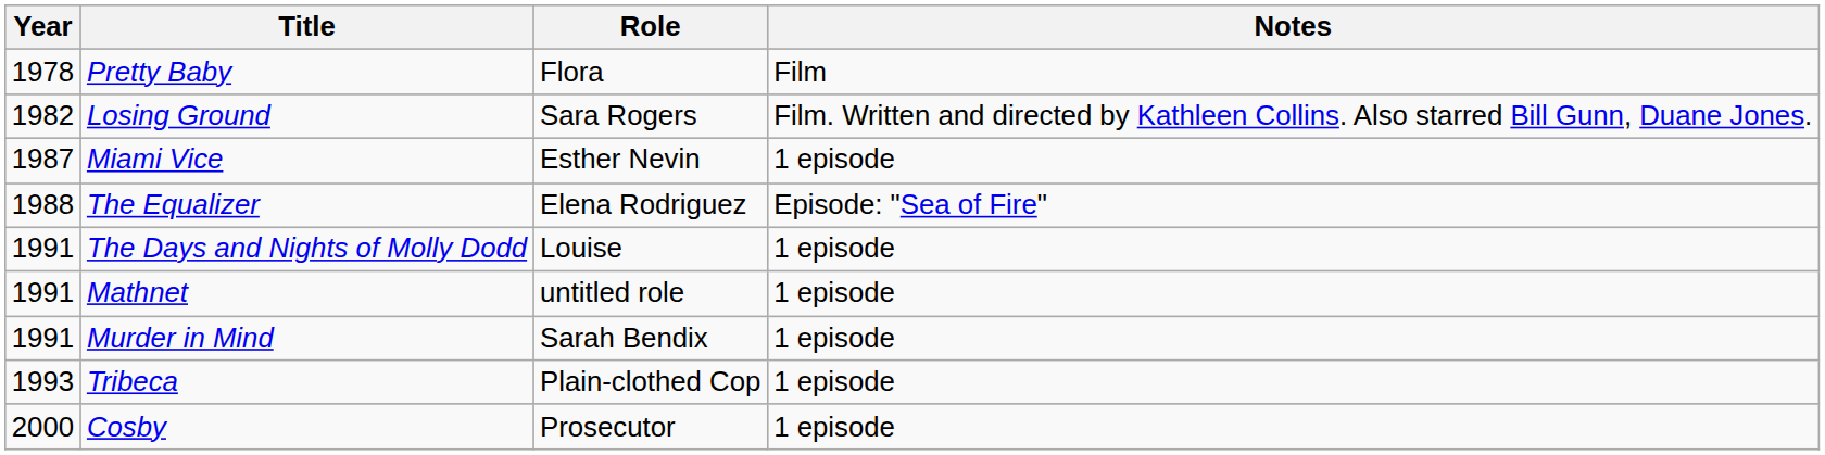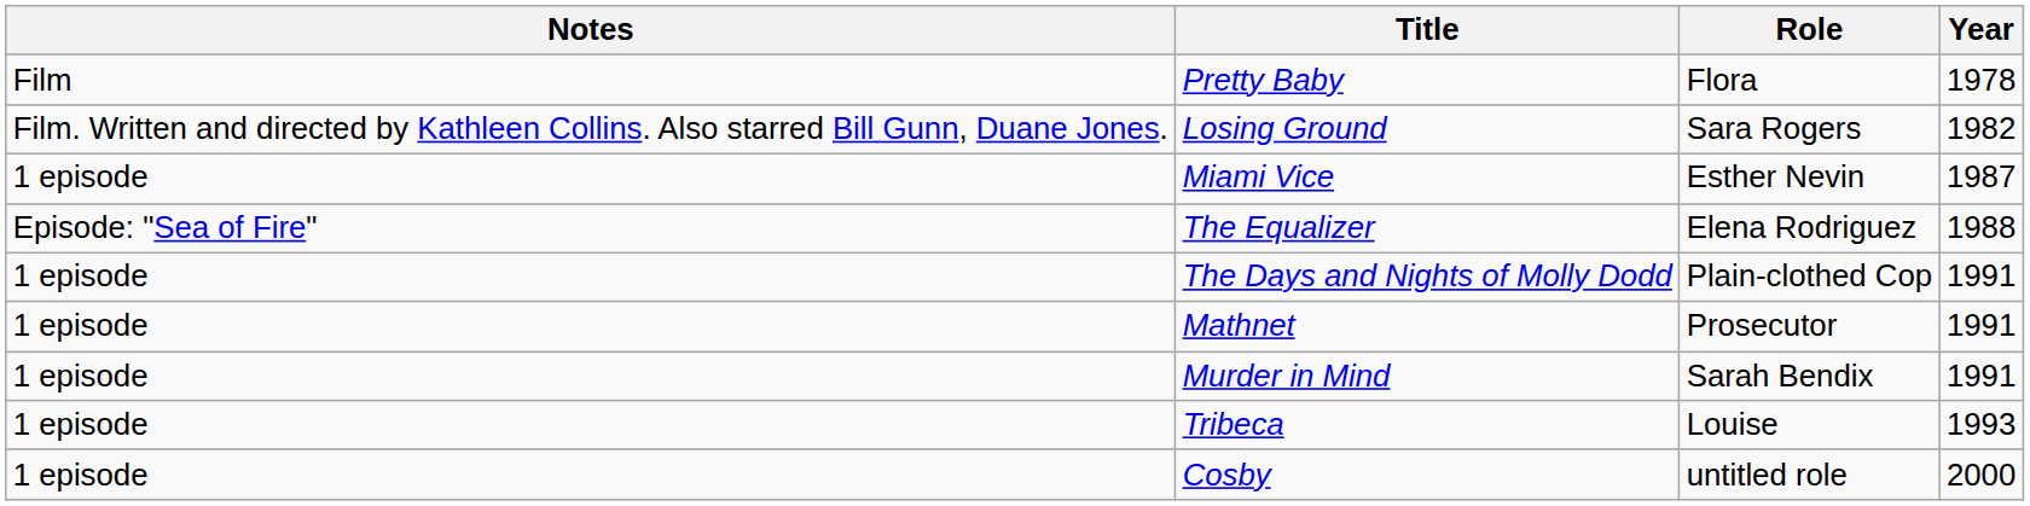 <table class="wikitable sortable">
 <tr>
-<th>Year</th>
+<th class="unsortable">Notes</th>
 <th>Title</th>
 <th>Role</th>
-<th class="unsortable">Notes</th>
+<th>Year</th>
 </tr>
 <tr>
-<td>1978</td>
+<td>Film</td>
 <td><em><a href='#'>Pretty Baby</a></em></td>
 <td>Flora</td>
-<td>Film</td>
+<td>1978</td>
 </tr>
 <tr>
-<td>1982</td>
+<td>Film. Written and directed by <a href='#'>Kathleen Collins</a>. Also starred <a href='#'>Bill Gunn</a>, <a href='#'>Duane Jones</a>.</td>
 <td><em><a href='#'>Losing Ground</a></em></td>
 <td>Sara Rogers</td>
-<td>Film. Written and directed by <a href='#'>Kathleen Collins</a>. Also starred <a href='#'>Bill Gunn</a>, <a href='#'>Duane Jones</a>.</td>
+<td>1982</td>
 </tr>
 <tr>
-<td>1987</td>
+<td>1 episode</td>
 <td><em><a href='#'>Miami Vice</a></em></td>
 <td>Esther Nevin</td>
-<td>1 episode</td>
+<td>1987</td>
 </tr>
 <tr>
-<td>1988</td>
+<td>Episode: "<a href='#'>Sea of Fire</a>"</td>
 <td><em><a href='#'>The Equalizer</a></em></td>
 <td>Elena Rodriguez</td>
-<td>Episode: "<a href='#'>Sea of Fire</a>"</td>
+<td>1988</td>
 </tr>
 <tr>
+<td>1 episode</td>
+<td><em><a href='#'>The Days and Nights of Molly Dodd</a></em></td>
+<td>Plain-clothed Cop</td>
 <td>1991</td>
-<td><em><a href='#'>The Days and Nights of Molly Dodd</a></em></td>
-<td>Louise</td>
-<td>1 episode</td>
 </tr>
 <tr>
+<td>1 episode</td>
+<td><em><a href='#'>Mathnet</a></em></td>
+<td>Prosecutor</td>
 <td>1991</td>
-<td><em><a href='#'>Mathnet</a></em></td>
-<td>untitled role</td>
-<td>1 episode</td>
 </tr>
 <tr>
-<td>1991</td>
+<td>1 episode</td>
 <td><em><a href='#'>Murder in Mind</a></em></td>
 <td>Sarah Bendix</td>
-<td>1 episode</td>
+<td>1991</td>
 </tr>
 <tr>
+<td>1 episode</td>
+<td><em><a href='#'>Tribeca</a></em></td>
+<td>Louise</td>
 <td>1993</td>
-<td><em><a href='#'>Tribeca</a></em></td>
-<td>Plain-clothed Cop</td>
-<td>1 episode</td>
 </tr>
 <tr>
+<td>1 episode</td>
+<td><em><a href='#'>Cosby</a></em></td>
+<td>untitled role</td>
 <td>2000</td>
-<td><em><a href='#'>Cosby</a></em></td>
-<td>Prosecutor</td>
-<td>1 episode</td>
 </tr>
 </table>
